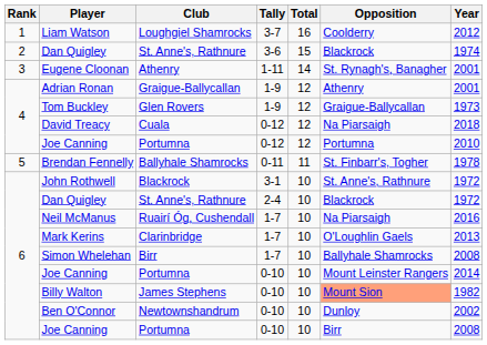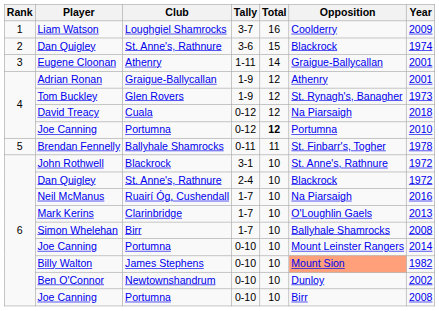 <table class="wikitable">
 <tr>
 <th>Rank</th>
 <th>Player</th>
 <th>Club</th>
 <th>Tally</th>
 <th>Total</th>
 <th>Opposition</th>
 <th>Year</th>
 </tr>
 <tr>
 <td rowspan=1 align=center>1</td>
 <td><a href='#'>Liam Watson</a></td>
 <td><a href='#'>Loughgiel Shamrocks</a></td>
 <td align=center>3-7</td>
 <td align=center>16</td>
 <td><a href='#'>Coolderry</a></td>
-<td><a href='#'>2012</a></td>
+<td><a href='#'>2009</a></td>
 </tr>
 <tr>
 <td rowspan=1 align=center>2</td>
 <td><a href='#'>Dan Quigley</a></td>
 <td><a href='#'>St. Anne's, Rathnure</a></td>
 <td align=center>3-6</td>
 <td align=center>15</td>
 <td><a href='#'>Blackrock</a></td>
 <td><a href='#'>1974</a></td>
 </tr>
 <tr>
 <td rowspan=1 align=center>3</td>
 <td><a href='#'>Eugene Cloonan</a></td>
 <td><a href='#'>Athenry</a></td>
 <td align=center>1-11</td>
 <td align=center>14</td>
-<td><a href='#'>St. Rynagh's, Banagher</a></td>
+<td><a href='#'>Graigue-Ballycallan</a></td>
 <td><a href='#'>2001</a></td>
 </tr>
 <tr>
 <td rowspan=4 align=center>4</td>
 <td><a href='#'>Adrian Ronan</a></td>
 <td><a href='#'>Graigue-Ballycallan</a></td>
 <td align=center>1-9</td>
 <td align=center>12</td>
 <td><a href='#'>Athenry</a></td>
 <td><a href='#'>2001</a></td>
 </tr>
 <tr>
 <td><a href='#'>Tom Buckley</a></td>
 <td><a href='#'>Glen Rovers</a></td>
 <td align=center>1-9</td>
 <td align=center>12</td>
-<td><a href='#'>Graigue-Ballycallan</a></td>
+<td><a href='#'>St. Rynagh's, Banagher</a></td>
 <td><a href='#'>1973</a></td>
 </tr>
 <tr>
 <td><a href='#'>David Treacy</a></td>
 <td><a href='#'>Cuala</a></td>
 <td align=center>0-12</td>
 <td align=center>12</td>
 <td><a href='#'>Na Piarsaigh</a></td>
 <td><a href='#'>2018</a></td>
 </tr>
 <tr>
 <td><a href='#'>Joe Canning</a></td>
 <td><a href='#'>Portumna</a></td>
 <td align=center>0-12</td>
-<td align=center>12</td>
+<td align=center><strong>12</strong></td>
 <td><a href='#'>Portumna</a></td>
 <td><a href='#'>2010</a></td>
 </tr>
 <tr>
 <td rowspan=1 align=center>5</td>
 <td><a href='#'>Brendan Fennelly</a></td>
 <td><a href='#'>Ballyhale Shamrocks</a></td>
 <td align=center>0-11</td>
 <td align=center>11</td>
 <td><a href='#'>St. Finbarr's, Togher</a></td>
 <td><a href='#'>1978</a></td>
 </tr>
 <tr>
 <td rowspan=9 align=center>6</td>
 <td><a href='#'>John Rothwell</a></td>
 <td><a href='#'>Blackrock</a></td>
 <td align=center>3-1</td>
 <td align=center>10</td>
 <td><a href='#'>St. Anne's, Rathnure</a></td>
 <td><a href='#'>1972</a></td>
 </tr>
 <tr>
 <td><a href='#'>Dan Quigley</a></td>
 <td><a href='#'>St. Anne's, Rathnure</a></td>
 <td align=center>2-4</td>
 <td align=center>10</td>
 <td><a href='#'>Blackrock</a></td>
 <td><a href='#'>1972</a></td>
 </tr>
 <tr>
 <td><a href='#'>Neil McManus</a></td>
 <td><a href='#'>Ruairí Óg, Cushendall</a></td>
 <td align=center>1-7</td>
 <td align=center>10</td>
 <td><a href='#'>Na Piarsaigh</a></td>
 <td><a href='#'>2016</a></td>
 </tr>
 <tr>
 <td><a href='#'>Mark Kerins</a></td>
 <td><a href='#'>Clarinbridge</a></td>
 <td align=center>1-7</td>
 <td align=center>10</td>
 <td><a href='#'>O'Loughlin Gaels</a></td>
 <td><a href='#'>2013</a></td>
 </tr>
 <tr>
 <td><a href='#'>Simon Whelehan</a></td>
 <td><a href='#'>Birr</a></td>
 <td align=center>1-7</td>
 <td align=center>10</td>
 <td><a href='#'>Ballyhale Shamrocks</a></td>
 <td><a href='#'>2008</a></td>
 </tr>
 <tr>
 <td><a href='#'>Joe Canning</a></td>
 <td><a href='#'>Portumna</a></td>
 <td align=center>0-10</td>
 <td align=center>10</td>
 <td><a href='#'>Mount Leinster Rangers</a></td>
 <td><a href='#'>2014</a></td>
 </tr>
 <tr>
 <td><a href='#'>Billy Walton</a></td>
 <td><a href='#'>James Stephens</a></td>
 <td align=center>0-10</td>
 <td align=center>10</td>
 <td style="background: lightsalmon;"><a href='#'>Mount Sion</a></td>
 <td><a href='#'>1982</a></td>
 </tr>
 <tr>
 <td><a href='#'>Ben O'Connor</a></td>
 <td><a href='#'>Newtownshandrum</a></td>
 <td align=center>0-10</td>
 <td align=center>10</td>
 <td><a href='#'>Dunloy</a></td>
 <td><a href='#'>2002</a></td>
 </tr>
 <tr>
 <td><a href='#'>Joe Canning</a></td>
 <td><a href='#'>Portumna</a></td>
 <td align=center>0-10</td>
 <td align=center>10</td>
 <td><a href='#'>Birr</a></td>
 <td><a href='#'>2008</a></td>
 </tr>
 </table>
